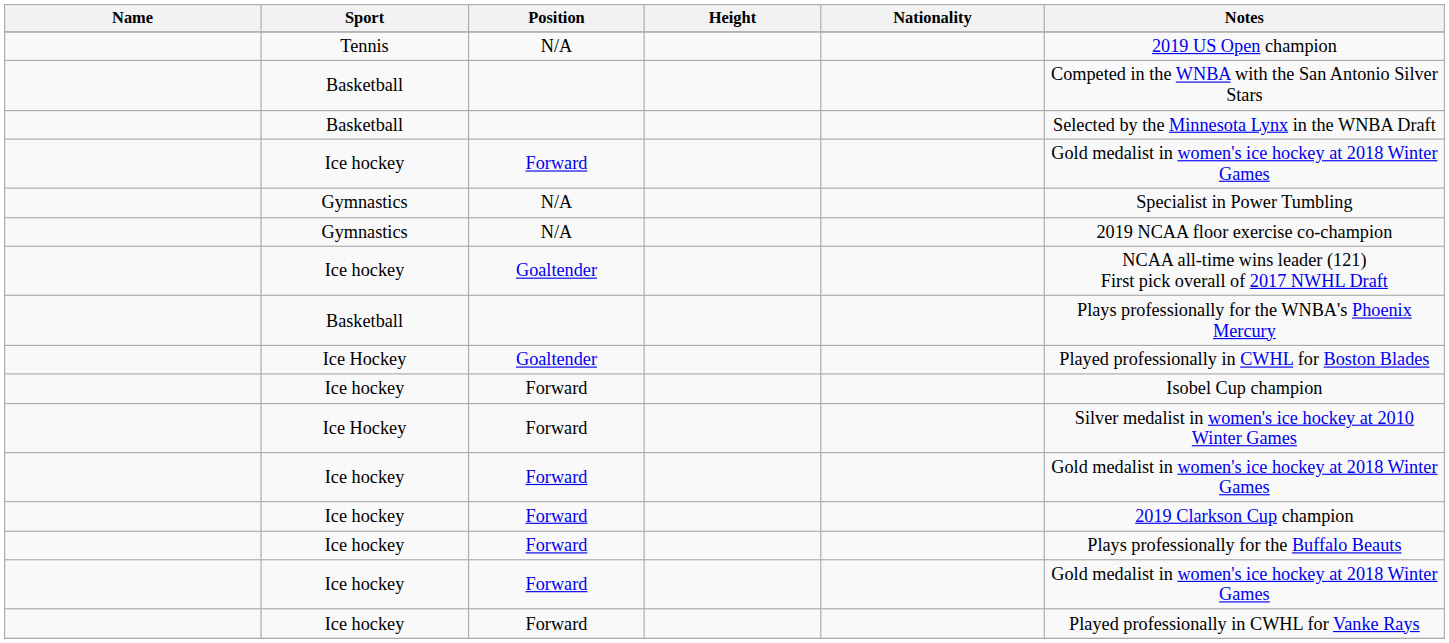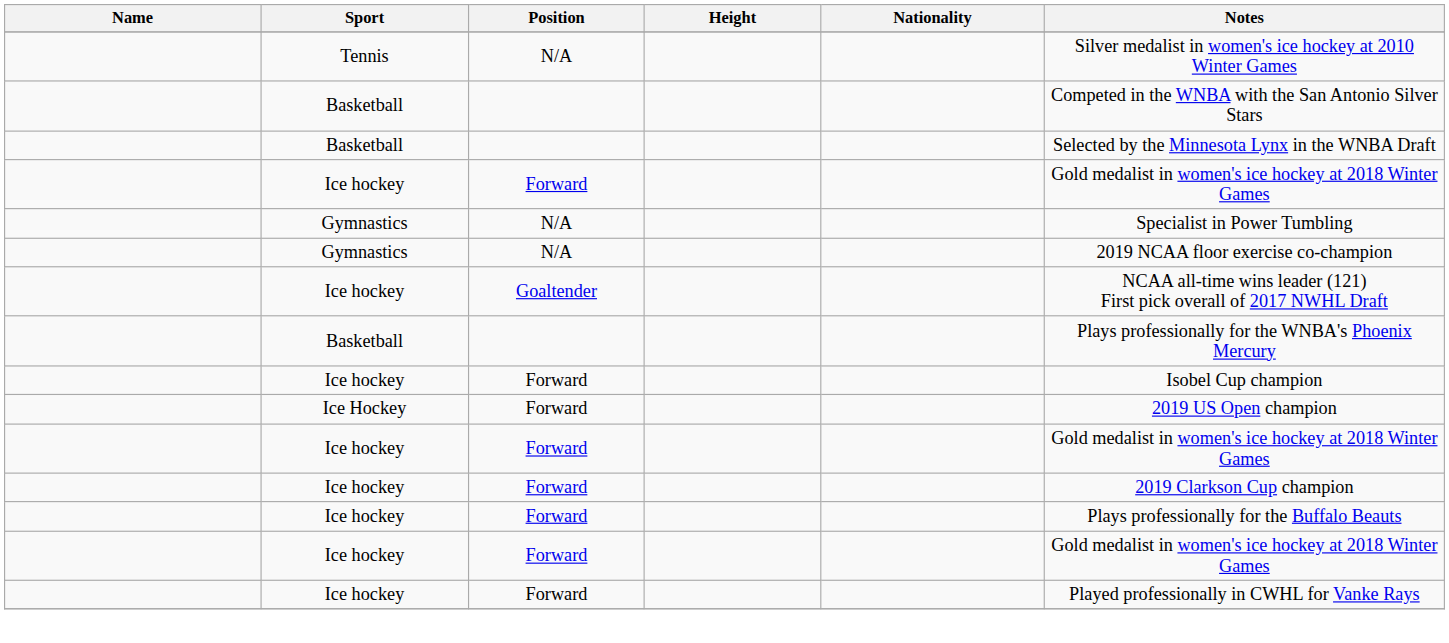 <table class="wikitable sortable" width="100%">
 <tr align="center"  style="font-size: 90%; text-align: center;">
 <th style="width: 16%;">Name</th>
 <th style="width: 13%;">Sport</th>
 <th style="width: 11%;">Position</th>
 <th style="width: 11%;">Height</th>
 <th style="width: 14%;">Nationality</th>
 <th style="width: 25%;">Notes</th>
 </tr>
 <tr>
 </tr>
 <tr align="center" bgcolor="">
 <td></td>
 <td>Tennis</td>
 <td>N/A</td>
 <td></td>
 <td></td>
-<td><a href='#'>2019 US Open</a> champion</td>
+<td>Silver medalist in <a href='#'>women's ice hockey at 2010 Winter Games</a></td>
 </tr>
 <tr align="center" bgcolor="">
 <td></td>
 <td>Basketball</td>
 <td></td>
 <td></td>
 <td></td>
 <td>Competed in the <a href='#'>WNBA</a> with the San Antonio Silver Stars</td>
 </tr>
 <tr align="center" bgcolor="">
 <td></td>
 <td>Basketball</td>
 <td></td>
 <td></td>
 <td></td>
 <td>Selected by the <a href='#'>Minnesota Lynx</a> in the WNBA Draft</td>
 </tr>
 <tr align="center" bgcolor="">
 <td></td>
 <td>Ice hockey</td>
 <td><a href='#'>Forward</a></td>
 <td></td>
 <td></td>
 <td>Gold medalist in <a href='#'>women's ice hockey at 2018 Winter Games</a></td>
 </tr>
 <tr align="center" bgcolor="">
 <td></td>
 <td>Gymnastics</td>
 <td>N/A</td>
 <td></td>
 <td></td>
 <td>Specialist in Power Tumbling</td>
 </tr>
 <tr align="center" bgcolor="">
 <td></td>
 <td>Gymnastics</td>
 <td>N/A</td>
 <td></td>
 <td></td>
 <td>2019 NCAA floor exercise co-champion</td>
 </tr>
 <tr align="center" bgcolor="">
 <td></td>
 <td>Ice hockey</td>
 <td><a href='#'>Goaltender</a></td>
 <td></td>
 <td></td>
 <td>NCAA all-time wins leader (121)<br>First pick overall of <a href='#'>2017 NWHL Draft</a></td>
 </tr>
 <tr align="center" bgcolor="">
 <td></td>
 <td>Basketball</td>
 <td></td>
 <td></td>
 <td></td>
 <td>Plays professionally for the WNBA's <a href='#'>Phoenix Mercury</a></td>
 </tr>
 <tr align="center" bgcolor="">
 <td></td>
-<td>Ice Hockey</td>
-<td><a href='#'>Goaltender</a></td>
-<td></td>
-<td></td>
-<td>Played professionally in <a href='#'>CWHL</a> for <a href='#'>Boston Blades</a></td>
-</tr>
-<tr align="center" bgcolor="">
-<td></td>
 <td>Ice hockey</td>
 <td>Forward</td>
 <td></td>
 <td></td>
 <td>Isobel Cup champion</td>
 </tr>
 <tr align="center" bgcolor="">
 <td></td>
 <td>Ice Hockey</td>
 <td>Forward</td>
 <td></td>
 <td></td>
-<td>Silver medalist in <a href='#'>women's ice hockey at 2010 Winter Games</a></td>
+<td><a href='#'>2019 US Open</a> champion</td>
 </tr>
 <tr align="center" bgcolor="">
 <td></td>
 <td>Ice hockey</td>
 <td><a href='#'>Forward</a></td>
 <td></td>
 <td></td>
 <td>Gold medalist in <a href='#'>women's ice hockey at 2018 Winter Games</a></td>
 </tr>
 <tr align="center" bgcolor="">
 <td></td>
 <td>Ice hockey</td>
 <td><a href='#'>Forward</a></td>
 <td></td>
 <td></td>
 <td><a href='#'>2019 Clarkson Cup</a> champion</td>
 </tr>
 <tr align="center" bgcolor="">
 <td></td>
 <td>Ice hockey</td>
 <td><a href='#'>Forward</a></td>
 <td></td>
 <td></td>
 <td>Plays professionally for the <a href='#'>Buffalo Beauts</a></td>
 </tr>
 <tr align="center" bgcolor="">
 <td></td>
 <td>Ice hockey</td>
 <td><a href='#'>Forward</a></td>
 <td></td>
 <td></td>
 <td>Gold medalist in <a href='#'>women's ice hockey at 2018 Winter Games</a></td>
 </tr>
 <tr align="center" bgcolor="">
 <td></td>
 <td>Ice hockey</td>
 <td>Forward</td>
 <td></td>
 <td></td>
 <td>Played professionally in CWHL for <a href='#'>Vanke Rays</a></td>
 </tr>
 <tr align="center" bgcolor="">
 </tr>
 </table>
